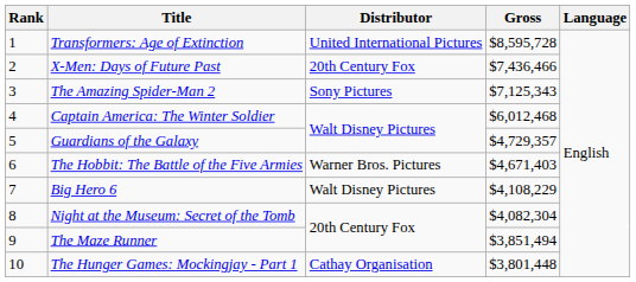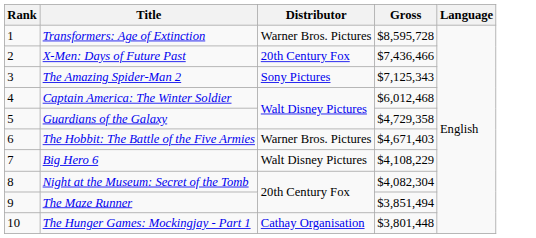 <table class="wikitable" style="font-size:95%">
 <tr>
 <th scope="col">Rank</th>
 <th scope="col">Title</th>
 <th scope="col">Distributor</th>
 <th scope="col">Gross</th>
 <th scope="col">Language</th>
 </tr>
 <tr>
 <td>1</td>
 <td><em><a href='#'>Transformers: Age of Extinction</a></em></td>
-<td><a href='#'>United International Pictures</a></td>
+<td>Warner Bros. Pictures</td>
 <td>$8,595,728</td>
 <td rowspan="10">English</td>
 </tr>
 <tr>
 <td>2</td>
 <td><em><a href='#'>X-Men: Days of Future Past</a></em></td>
 <td><a href='#'>20th Century Fox</a></td>
 <td>$7,436,466</td>
 </tr>
 <tr>
 <td>3</td>
 <td><em><a href='#'>The Amazing Spider-Man 2</a></em></td>
 <td><a href='#'>Sony Pictures</a></td>
 <td>$7,125,343</td>
 </tr>
 <tr>
 <td>4</td>
 <td><em><a href='#'>Captain America: The Winter Soldier</a></em></td>
 <td rowspan="2"><a href='#'>Walt Disney Pictures</a></td>
 <td>$6,012,468</td>
 </tr>
 <tr>
 <td>5</td>
 <td><em><a href='#'>Guardians of the Galaxy</a></em></td>
-<td>$4,729,357</td>
+<td>$4,729,358</td>
 </tr>
 <tr>
 <td>6</td>
 <td><em><a href='#'>The Hobbit: The Battle of the Five Armies</a></em></td>
 <td>Warner Bros. Pictures</td>
 <td>$4,671,403</td>
 </tr>
 <tr>
 <td>7</td>
 <td><em><a href='#'>Big Hero 6</a></em></td>
 <td>Walt Disney Pictures</td>
 <td>$4,108,229</td>
 </tr>
 <tr>
 <td>8</td>
 <td><em><a href='#'>Night at the Museum: Secret of the Tomb</a></em></td>
 <td rowspan="2">20th Century Fox</td>
 <td>$4,082,304</td>
 </tr>
 <tr>
 <td>9</td>
 <td><em><a href='#'>The Maze Runner</a></em></td>
 <td>$3,851,494</td>
 </tr>
 <tr>
 <td>10</td>
 <td><em><a href='#'>The Hunger Games: Mockingjay - Part 1</a></em></td>
 <td><a href='#'>Cathay Organisation</a></td>
 <td>$3,801,448</td>
 </tr>
 </table>
